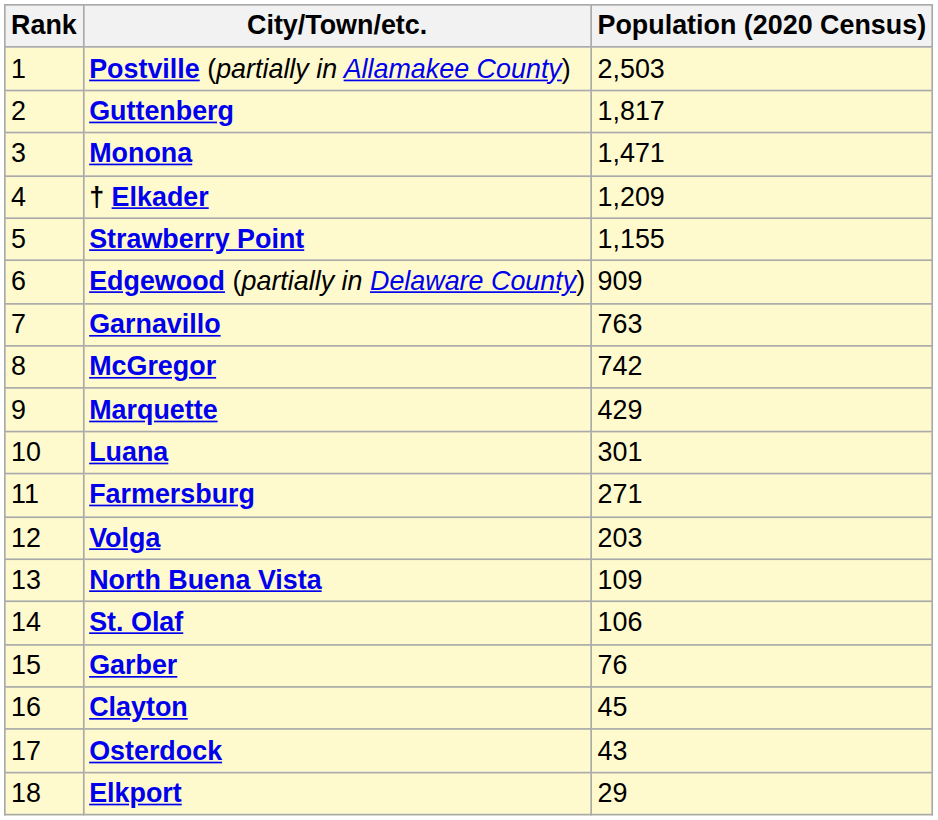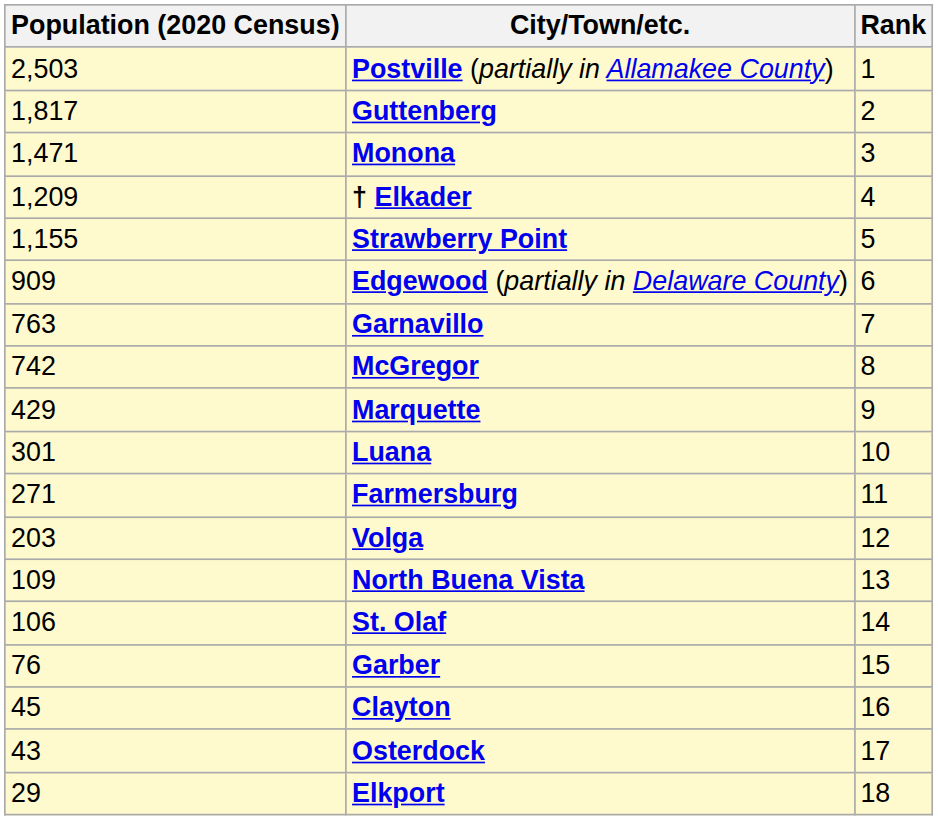 <table class="wikitable sortable">
 <tr>
+<th>Population (2020 Census)</th>
+<th>City/Town/etc.</th>
 <th>Rank</th>
-<th>City/Town/etc.</th>
-<th>Population (2020 Census)</th>
 </tr>
 <tr style="background-color:#FFFACD;">
+<td>2,503</td>
+<td><strong><a href='#'>Postville</a></strong> (<em>partially in <a href='#'>Allamakee County</a></em>)</td>
 <td>1</td>
-<td><strong><a href='#'>Postville</a></strong> (<em>partially in <a href='#'>Allamakee County</a></em>)</td>
-<td>2,503</td>
 </tr>
 <tr style="background-color:#FFFACD;">
+<td>1,817</td>
+<td><strong><a href='#'>Guttenberg</a></strong></td>
 <td>2</td>
-<td><strong><a href='#'>Guttenberg</a></strong></td>
-<td>1,817</td>
 </tr>
 <tr style="background-color:#FFFACD;">
+<td>1,471</td>
+<td><strong><a href='#'>Monona</a></strong></td>
 <td>3</td>
-<td><strong><a href='#'>Monona</a></strong></td>
-<td>1,471</td>
 </tr>
 <tr style="background-color:#FFFACD;">
+<td>1,209</td>
+<td><strong>†</strong> <strong><a href='#'>Elkader</a></strong></td>
 <td>4</td>
-<td><strong>†</strong> <strong><a href='#'>Elkader</a></strong></td>
-<td>1,209</td>
 </tr>
 <tr style="background-color:#FFFACD;">
+<td>1,155</td>
+<td><strong><a href='#'>Strawberry Point</a></strong></td>
 <td>5</td>
-<td><strong><a href='#'>Strawberry Point</a></strong></td>
-<td>1,155</td>
 </tr>
 <tr style="background-color:#FFFACD;">
+<td>909</td>
+<td><strong><a href='#'>Edgewood</a></strong> (<em>partially in <a href='#'>Delaware County</a></em>)</td>
 <td>6</td>
-<td><strong><a href='#'>Edgewood</a></strong> (<em>partially in <a href='#'>Delaware County</a></em>)</td>
-<td>909</td>
 </tr>
 <tr style="background-color:#FFFACD;">
+<td>763</td>
+<td><strong><a href='#'>Garnavillo</a></strong></td>
 <td>7</td>
-<td><strong><a href='#'>Garnavillo</a></strong></td>
-<td>763</td>
 </tr>
 <tr style="background-color:#FFFACD;">
+<td>742</td>
+<td><strong><a href='#'>McGregor</a></strong></td>
 <td>8</td>
-<td><strong><a href='#'>McGregor</a></strong></td>
-<td>742</td>
 </tr>
 <tr style="background-color:#FFFACD;">
+<td>429</td>
+<td><strong><a href='#'>Marquette</a></strong></td>
 <td>9</td>
-<td><strong><a href='#'>Marquette</a></strong></td>
-<td>429</td>
 </tr>
 <tr style="background-color:#FFFACD;">
+<td>301</td>
+<td><strong><a href='#'>Luana</a></strong></td>
 <td>10</td>
-<td><strong><a href='#'>Luana</a></strong></td>
-<td>301</td>
 </tr>
 <tr style="background-color:#FFFACD;">
+<td>271</td>
+<td><strong><a href='#'>Farmersburg</a></strong></td>
 <td>11</td>
-<td><strong><a href='#'>Farmersburg</a></strong></td>
-<td>271</td>
 </tr>
 <tr style="background-color:#FFFACD;">
+<td>203</td>
+<td><strong><a href='#'>Volga</a></strong></td>
 <td>12</td>
-<td><strong><a href='#'>Volga</a></strong></td>
-<td>203</td>
 </tr>
 <tr style="background-color:#FFFACD;">
+<td>109</td>
+<td><strong><a href='#'>North Buena Vista</a></strong></td>
 <td>13</td>
-<td><strong><a href='#'>North Buena Vista</a></strong></td>
-<td>109</td>
 </tr>
 <tr style="background-color:#FFFACD;">
+<td>106</td>
+<td><strong><a href='#'>St. Olaf</a></strong></td>
 <td>14</td>
-<td><strong><a href='#'>St. Olaf</a></strong></td>
-<td>106</td>
 </tr>
 <tr style="background-color:#FFFACD;">
+<td>76</td>
+<td><strong><a href='#'>Garber</a></strong></td>
 <td>15</td>
-<td><strong><a href='#'>Garber</a></strong></td>
-<td>76</td>
 </tr>
 <tr style="background-color:#FFFACD;">
+<td>45</td>
+<td><strong><a href='#'>Clayton</a></strong></td>
 <td>16</td>
-<td><strong><a href='#'>Clayton</a></strong></td>
-<td>45</td>
 </tr>
 <tr style="background-color:#FFFACD;">
+<td>43</td>
+<td><strong><a href='#'>Osterdock</a></strong></td>
 <td>17</td>
-<td><strong><a href='#'>Osterdock</a></strong></td>
-<td>43</td>
 </tr>
 <tr style="background-color:#FFFACD;">
+<td>29</td>
+<td><strong><a href='#'>Elkport</a></strong></td>
 <td>18</td>
-<td><strong><a href='#'>Elkport</a></strong></td>
-<td>29</td>
 </tr>
 </table>
